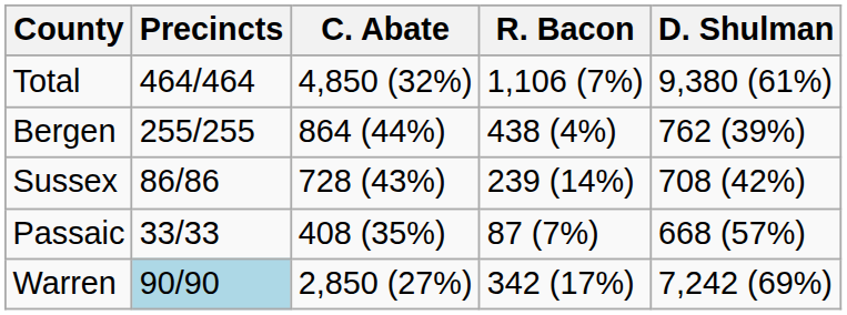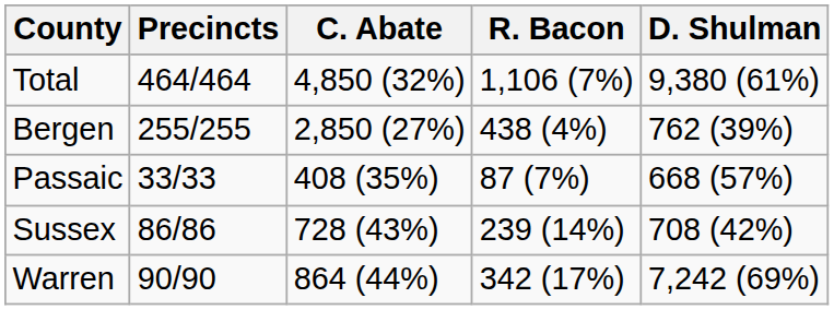 <table class="wikitable">
 <tr>
 <th>County</th>
 <th>Precincts</th>
 <th>C. Abate</th>
 <th>R. Bacon</th>
 <th>D. Shulman</th>
 </tr>
 <tr>
 <td>Total</td>
 <td>464/464</td>
 <td>4,850 (32%)</td>
 <td>1,106 (7%)</td>
 <td>9,380 (61%)</td>
 </tr>
 <tr>
 <td>Bergen</td>
 <td>255/255</td>
-<td>864 (44%)</td>
+<td>2,850 (27%)</td>
 <td>438 (4%)</td>
 <td>762 (39%)</td>
+</tr>
+<tr>
+<td>Passaic</td>
+<td>33/33</td>
+<td>408 (35%)</td>
+<td>87 (7%)</td>
+<td>668 (57%)</td>
 </tr>
 <tr>
 <td>Sussex</td>
 <td>86/86</td>
 <td>728 (43%)</td>
 <td>239 (14%)</td>
 <td>708 (42%)</td>
 </tr>
 <tr>
-<td>Passaic</td>
-<td>33/33</td>
-<td>408 (35%)</td>
-<td>87 (7%)</td>
-<td>668 (57%)</td>
-</tr>
-<tr>
 <td>Warren</td>
-<td style="background: lightblue;">90/90</td>
-<td>2,850 (27%)</td>
+<td>90/90</td>
+<td>864 (44%)</td>
 <td>342 (17%)</td>
 <td>7,242 (69%)</td>
 </tr>
 </table>
